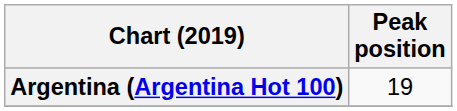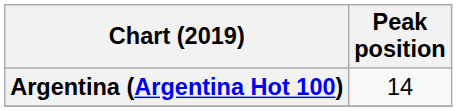 <table class="wikitable sortable plainrowheaders" style="text-align:center">
 <tr>
 <th scope="col">Chart (2019)</th>
 <th scope="col">Peak<br>position</th>
 </tr>
 <tr>
 <th scope="row">Argentina (<a href='#'>Argentina Hot 100</a>)</th>
-<td>19</td>
+<td>14</td>
 </tr>
 <tr>
 </tr>
 <tr>
 </tr>
 <tr>
 </tr>
 <tr>
 </tr>
 </table>
